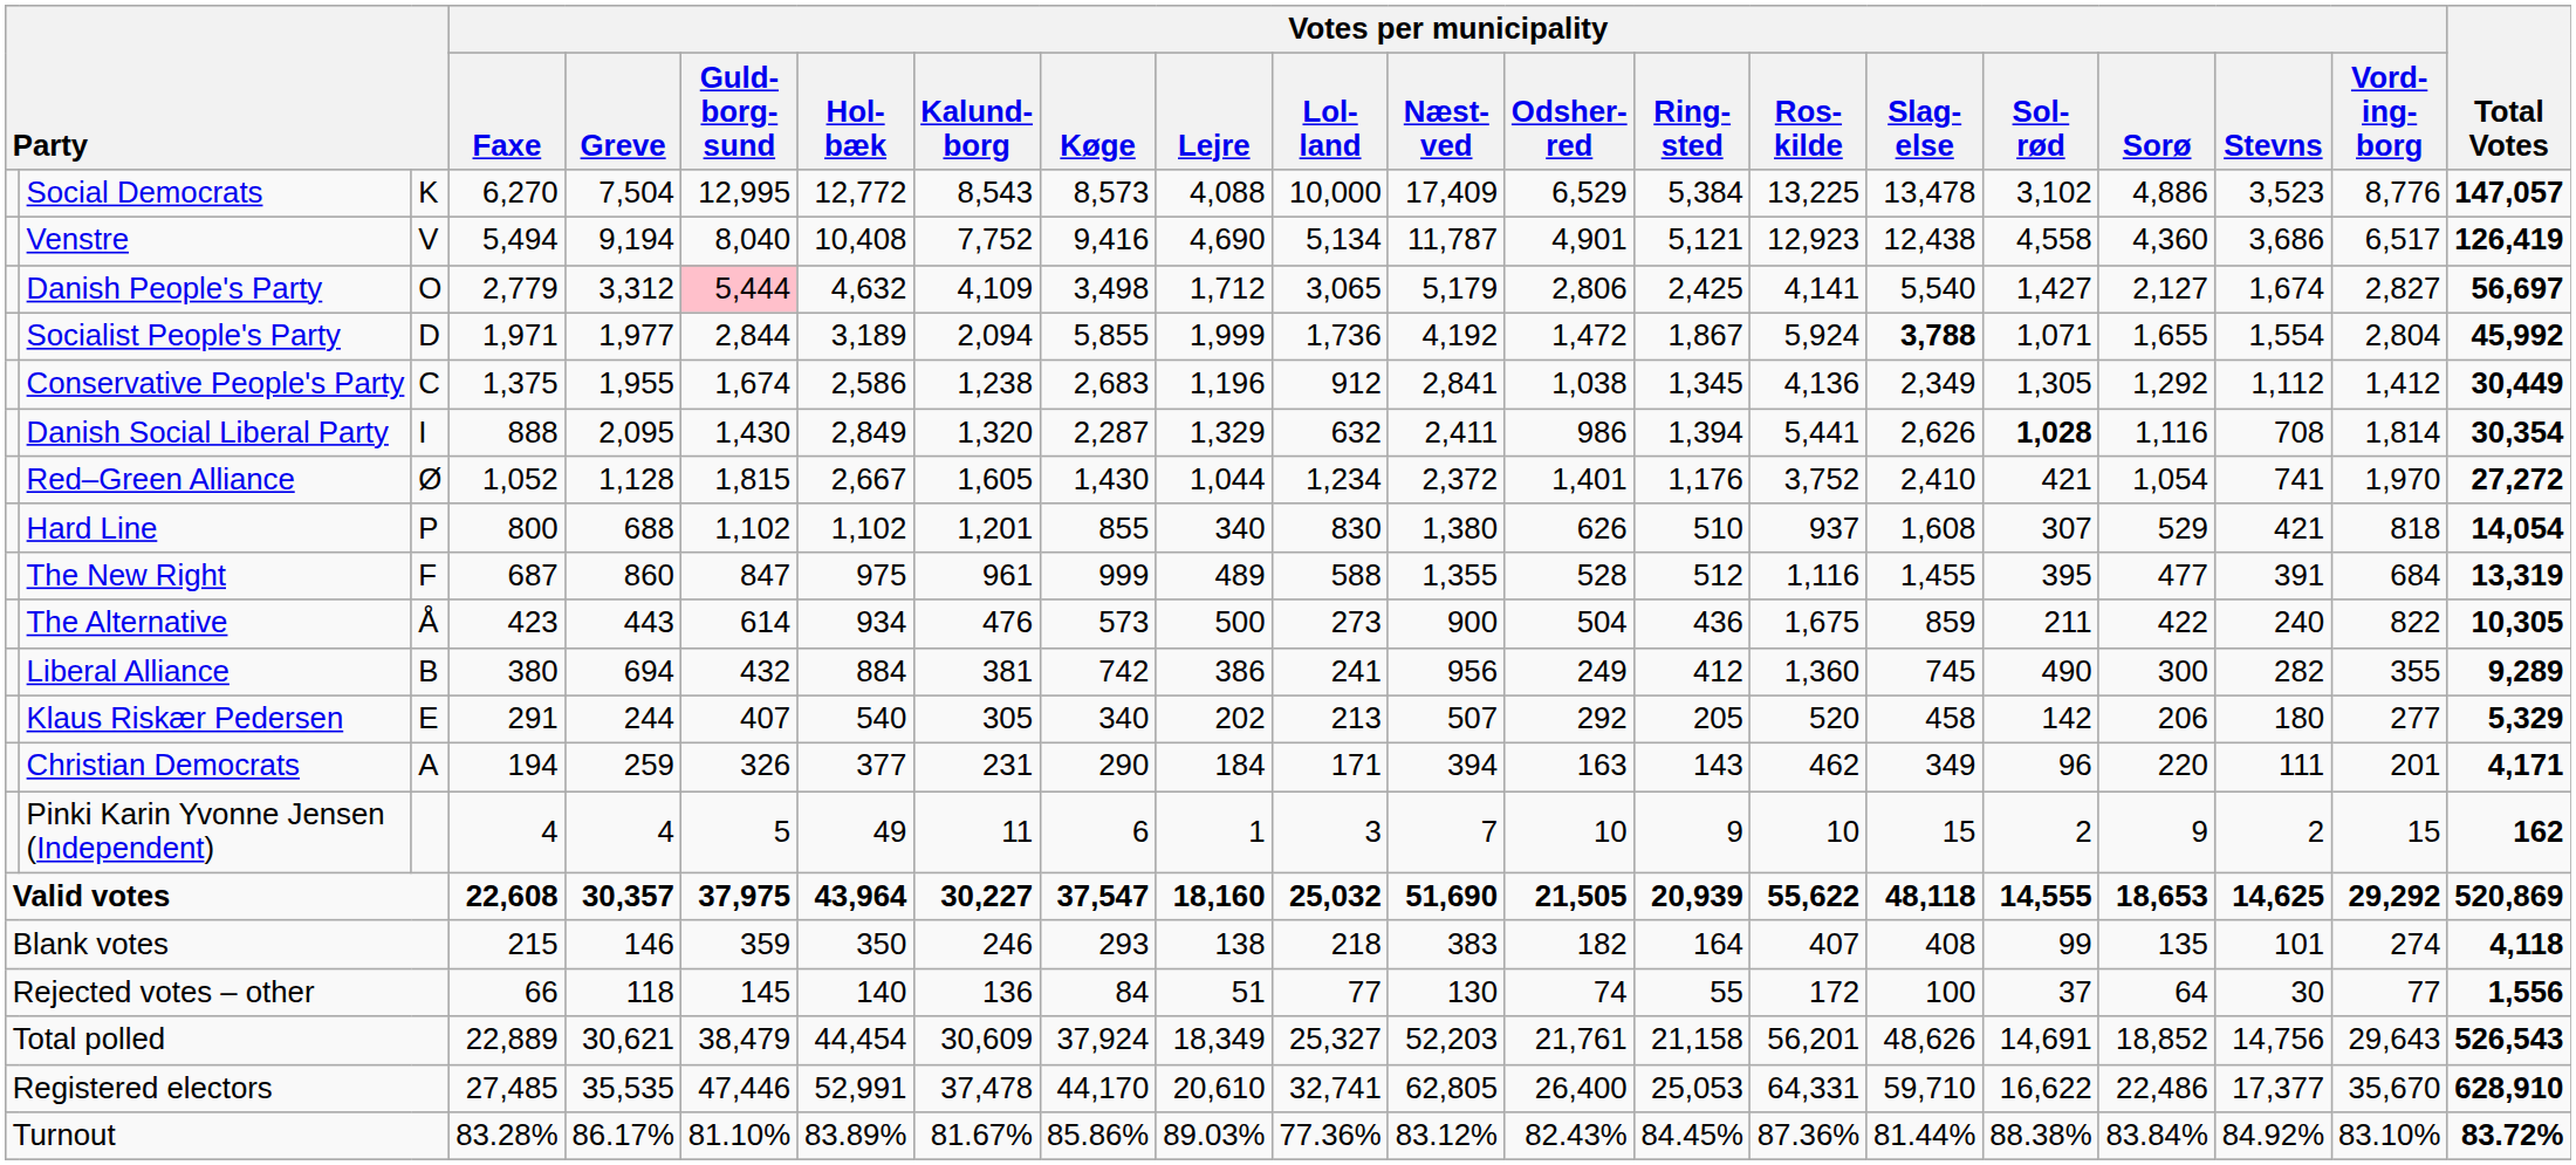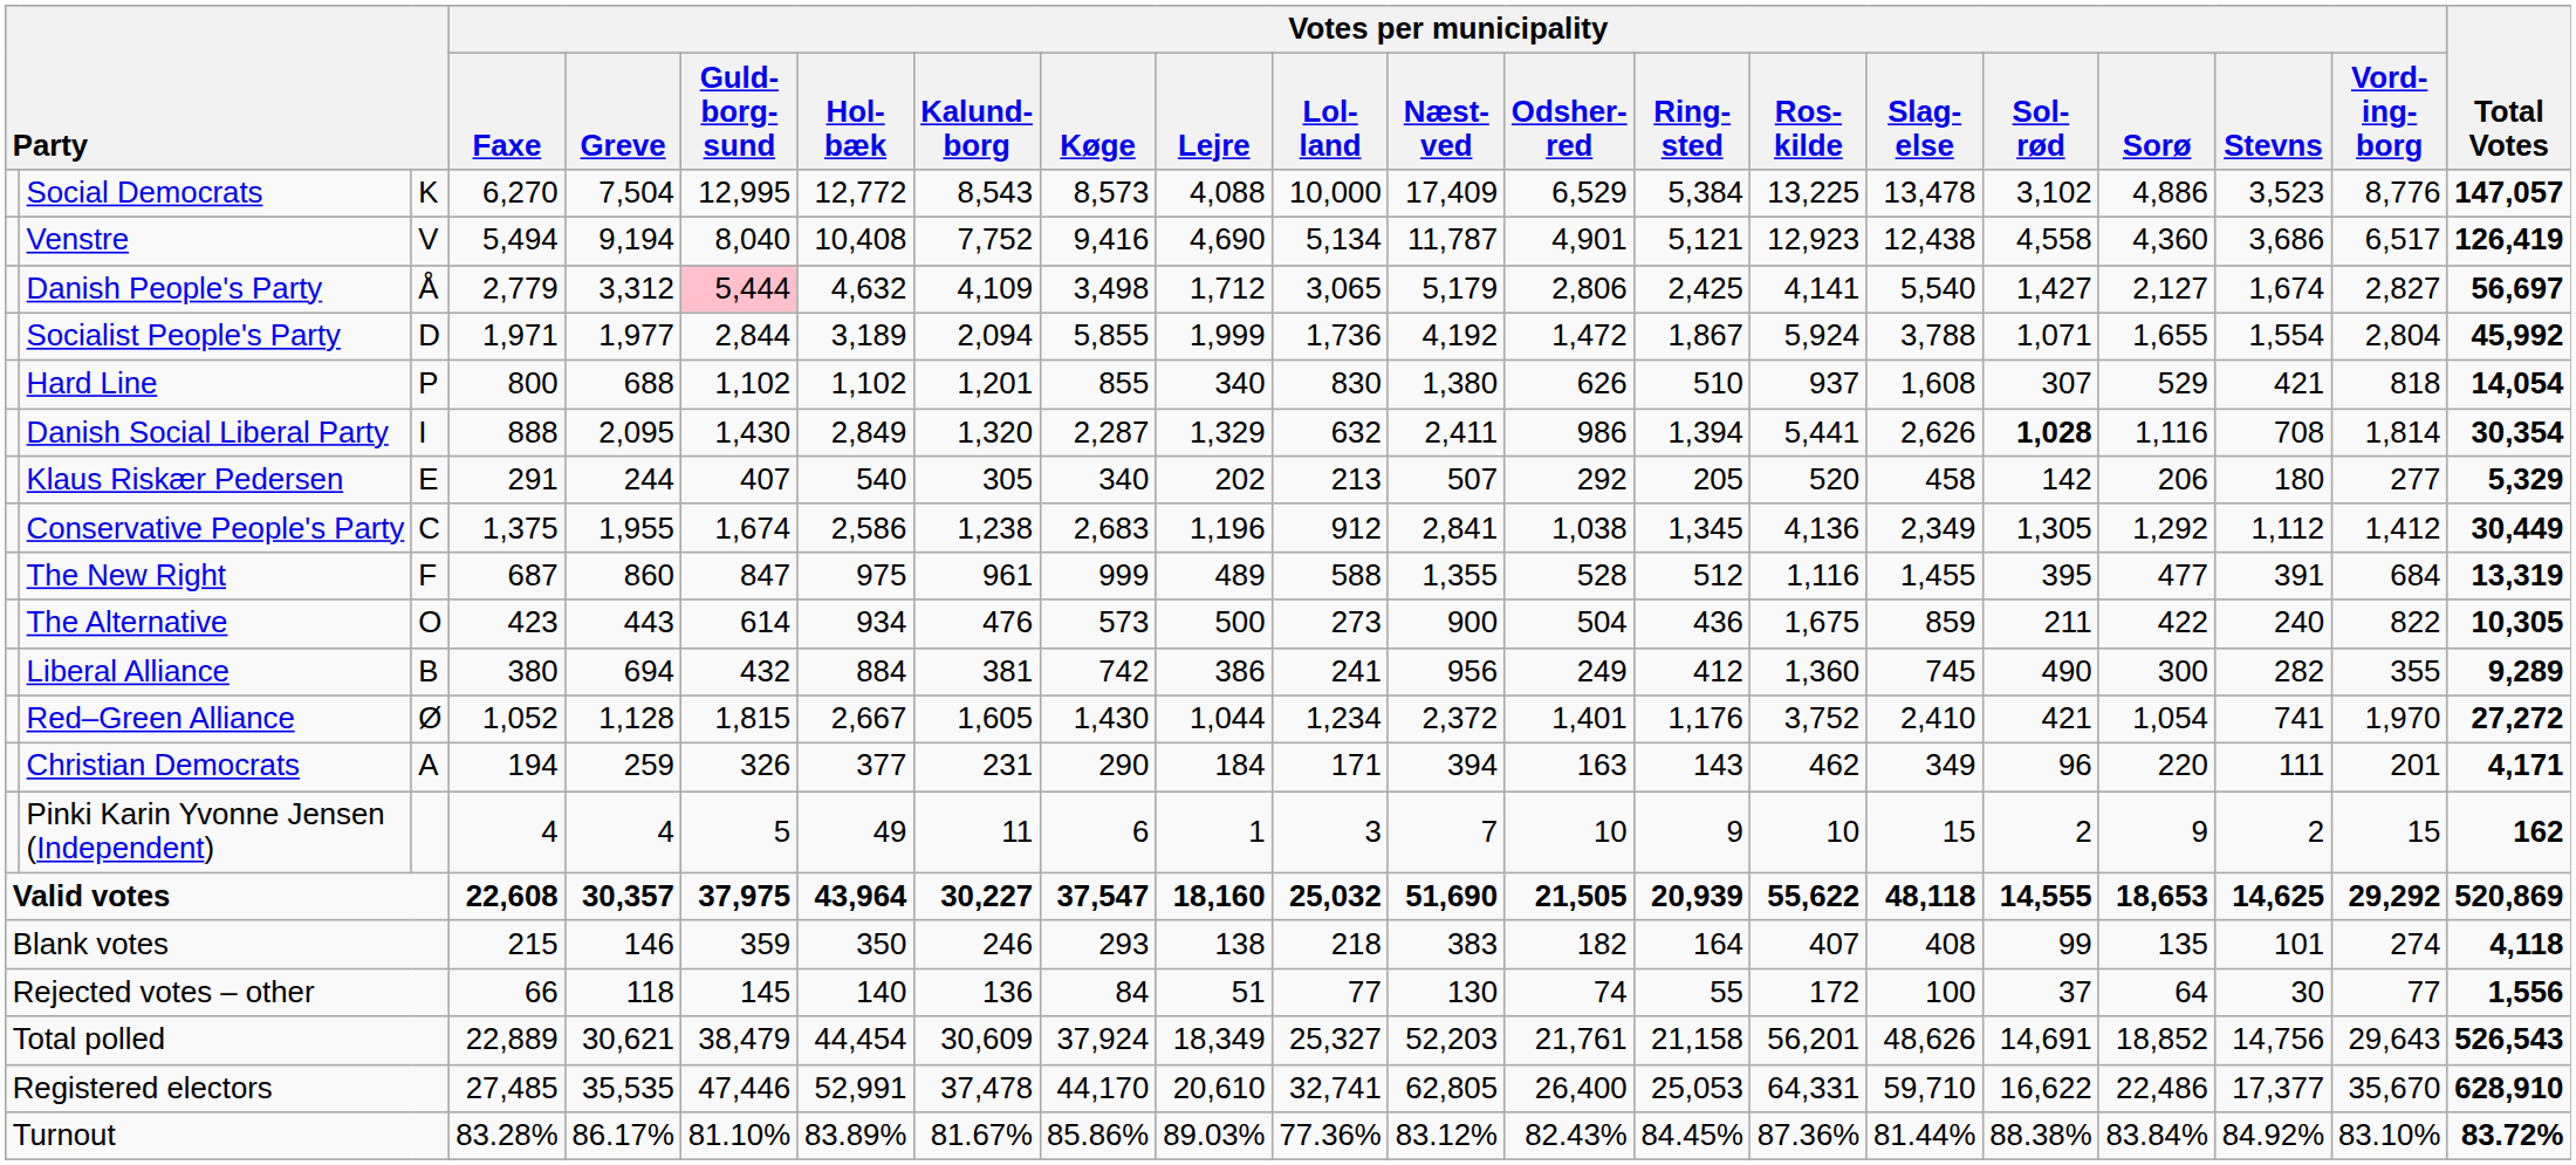 <table class="wikitable" border="1" style="text-align:right;">
 <tr>
 <th style="text-align:left;" valign=bottom rowspan=2 colspan=3>Party</th>
 <th colspan=17>Votes per municipality</th>
 <th align=center valign=bottom rowspan=2 width="50">Total Votes</th>
 </tr>
 <tr>
 <th align=center valign=bottom width="50"><a href='#'>Faxe</a></th>
 <th align=center valign=bottom width="50"><a href='#'>Greve</a></th>
 <th align=center valign=bottom width="50"><a href='#'>Guld- borg- sund</a></th>
 <th align=center valign=bottom width="50"><a href='#'>Hol- bæk</a></th>
 <th align=center valign=bottom width="50"><a href='#'>Kalund- borg</a></th>
 <th align=center valign=bottom width="50"><a href='#'>Køge</a></th>
 <th align=center valign=bottom width="50"><a href='#'>Lejre</a></th>
 <th align=center valign=bottom width="50"><a href='#'>Lol- land</a></th>
 <th align=center valign=bottom width="50"><a href='#'>Næst- ved</a></th>
 <th align=center valign=bottom width="50"><a href='#'>Odsher- red</a></th>
 <th align=center valign=bottom width="50"><a href='#'>Ring- sted</a></th>
 <th align=center valign=bottom width="50"><a href='#'>Ros- kilde</a></th>
 <th align=center valign=bottom width="50"><a href='#'>Slag- else</a></th>
 <th align=center valign=bottom width="50"><a href='#'>Sol- rød</a></th>
 <th align=center valign=bottom width="50"><a href='#'>Sorø</a></th>
 <th align=center valign=bottom width="50"><a href='#'>Stevns</a></th>
 <th align=center valign=bottom width="50"><a href='#'>Vord- ing- borg</a></th>
 </tr>
 <tr>
 <td></td>
 <td align=left><a href='#'>Social Democrats</a></td>
 <td align=left>K</td>
 <td>6,270</td>
 <td>7,504</td>
 <td>12,995</td>
 <td>12,772</td>
 <td>8,543</td>
 <td>8,573</td>
 <td>4,088</td>
 <td>10,000</td>
 <td>17,409</td>
 <td>6,529</td>
 <td>5,384</td>
 <td>13,225</td>
 <td>13,478</td>
 <td>3,102</td>
 <td>4,886</td>
 <td>3,523</td>
 <td>8,776</td>
 <td><strong>147,057</strong></td>
 </tr>
 <tr>
 <td></td>
 <td align=left><a href='#'>Venstre</a></td>
 <td align=left>V</td>
 <td>5,494</td>
 <td>9,194</td>
 <td>8,040</td>
 <td>10,408</td>
 <td>7,752</td>
 <td>9,416</td>
 <td>4,690</td>
 <td>5,134</td>
 <td>11,787</td>
 <td>4,901</td>
 <td>5,121</td>
 <td>12,923</td>
 <td>12,438</td>
 <td>4,558</td>
 <td>4,360</td>
 <td>3,686</td>
 <td>6,517</td>
 <td><strong>126,419</strong></td>
 </tr>
 <tr>
 <td></td>
 <td align=left><a href='#'>Danish People's Party</a></td>
-<td align=left>O</td>
+<td align=left>Å</td>
 <td>2,779</td>
 <td>3,312</td>
 <td style="background: pink;">5,444</td>
 <td>4,632</td>
 <td>4,109</td>
 <td>3,498</td>
 <td>1,712</td>
 <td>3,065</td>
 <td>5,179</td>
 <td>2,806</td>
 <td>2,425</td>
 <td>4,141</td>
 <td>5,540</td>
 <td>1,427</td>
 <td>2,127</td>
 <td>1,674</td>
 <td>2,827</td>
 <td><strong>56,697</strong></td>
 </tr>
 <tr>
 <td></td>
 <td align=left><a href='#'>Socialist People's Party</a></td>
 <td align=left>D</td>
 <td>1,971</td>
 <td>1,977</td>
 <td>2,844</td>
 <td>3,189</td>
 <td>2,094</td>
 <td>5,855</td>
 <td>1,999</td>
 <td>1,736</td>
 <td>4,192</td>
 <td>1,472</td>
 <td>1,867</td>
 <td>5,924</td>
-<td><strong>3,788</strong></td>
+<td>3,788</td>
 <td>1,071</td>
 <td>1,655</td>
 <td>1,554</td>
 <td>2,804</td>
 <td><strong>45,992</strong></td>
 </tr>
 <tr>
 <td></td>
-<td align=left style="white-space: nowrap;"><a href='#'>Conservative People's Party</a></td>
-<td align=left>C</td>
-<td>1,375</td>
-<td>1,955</td>
-<td>1,674</td>
-<td>2,586</td>
-<td>1,238</td>
-<td>2,683</td>
-<td>1,196</td>
-<td>912</td>
-<td>2,841</td>
-<td>1,038</td>
-<td>1,345</td>
-<td>4,136</td>
-<td>2,349</td>
-<td>1,305</td>
-<td>1,292</td>
-<td>1,112</td>
-<td>1,412</td>
-<td><strong>30,449</strong></td>
+<td align=left><a href='#'>Hard Line</a></td>
+<td align=left>P</td>
+<td>800</td>
+<td>688</td>
+<td>1,102</td>
+<td>1,102</td>
+<td>1,201</td>
+<td>855</td>
+<td>340</td>
+<td>830</td>
+<td>1,380</td>
+<td>626</td>
+<td>510</td>
+<td>937</td>
+<td>1,608</td>
+<td>307</td>
+<td>529</td>
+<td>421</td>
+<td>818</td>
+<td><strong>14,054</strong></td>
 </tr>
 <tr>
 <td></td>
 <td align=left><a href='#'>Danish Social Liberal Party</a></td>
 <td align=left>I</td>
 <td>888</td>
 <td>2,095</td>
 <td>1,430</td>
 <td>2,849</td>
 <td>1,320</td>
 <td>2,287</td>
 <td>1,329</td>
 <td>632</td>
 <td>2,411</td>
 <td>986</td>
 <td>1,394</td>
 <td>5,441</td>
 <td>2,626</td>
 <td><strong>1,028</strong></td>
 <td>1,116</td>
 <td>708</td>
 <td>1,814</td>
 <td><strong>30,354</strong></td>
 </tr>
 <tr>
 <td></td>
-<td align=left><a href='#'>Red–Green Alliance</a></td>
-<td align=left>Ø</td>
-<td>1,052</td>
-<td>1,128</td>
-<td>1,815</td>
-<td>2,667</td>
-<td>1,605</td>
-<td>1,430</td>
-<td>1,044</td>
-<td>1,234</td>
-<td>2,372</td>
-<td>1,401</td>
-<td>1,176</td>
-<td>3,752</td>
-<td>2,410</td>
-<td>421</td>
-<td>1,054</td>
-<td>741</td>
-<td>1,970</td>
-<td><strong>27,272</strong></td>
+<td align=left><a href='#'>Klaus Riskær Pedersen</a></td>
+<td align=left>E</td>
+<td>291</td>
+<td>244</td>
+<td>407</td>
+<td>540</td>
+<td>305</td>
+<td>340</td>
+<td>202</td>
+<td>213</td>
+<td>507</td>
+<td>292</td>
+<td>205</td>
+<td>520</td>
+<td>458</td>
+<td>142</td>
+<td>206</td>
+<td>180</td>
+<td>277</td>
+<td><strong>5,329</strong></td>
 </tr>
 <tr>
 <td></td>
-<td align=left><a href='#'>Hard Line</a></td>
-<td align=left>P</td>
-<td>800</td>
-<td>688</td>
-<td>1,102</td>
-<td>1,102</td>
-<td>1,201</td>
-<td>855</td>
-<td>340</td>
-<td>830</td>
-<td>1,380</td>
-<td>626</td>
-<td>510</td>
-<td>937</td>
-<td>1,608</td>
-<td>307</td>
-<td>529</td>
-<td>421</td>
-<td>818</td>
-<td><strong>14,054</strong></td>
+<td align=left style="white-space: nowrap;"><a href='#'>Conservative People's Party</a></td>
+<td align=left>C</td>
+<td>1,375</td>
+<td>1,955</td>
+<td>1,674</td>
+<td>2,586</td>
+<td>1,238</td>
+<td>2,683</td>
+<td>1,196</td>
+<td>912</td>
+<td>2,841</td>
+<td>1,038</td>
+<td>1,345</td>
+<td>4,136</td>
+<td>2,349</td>
+<td>1,305</td>
+<td>1,292</td>
+<td>1,112</td>
+<td>1,412</td>
+<td><strong>30,449</strong></td>
 </tr>
 <tr>
 <td></td>
 <td align=left><a href='#'>The New Right</a></td>
 <td align=left>F</td>
 <td>687</td>
 <td>860</td>
 <td>847</td>
 <td>975</td>
 <td>961</td>
 <td>999</td>
 <td>489</td>
 <td>588</td>
 <td>1,355</td>
 <td>528</td>
 <td>512</td>
 <td>1,116</td>
 <td>1,455</td>
 <td>395</td>
 <td>477</td>
 <td>391</td>
 <td>684</td>
 <td><strong>13,319</strong></td>
 </tr>
 <tr>
 <td></td>
 <td align=left><a href='#'>The Alternative</a></td>
-<td align=left>Å</td>
+<td align=left>O</td>
 <td>423</td>
 <td>443</td>
 <td>614</td>
 <td>934</td>
 <td>476</td>
 <td>573</td>
 <td>500</td>
 <td>273</td>
 <td>900</td>
 <td>504</td>
 <td>436</td>
 <td>1,675</td>
 <td>859</td>
 <td>211</td>
 <td>422</td>
 <td>240</td>
 <td>822</td>
 <td><strong>10,305</strong></td>
 </tr>
 <tr>
 <td></td>
 <td align=left><a href='#'>Liberal Alliance</a></td>
 <td align=left>B</td>
 <td>380</td>
 <td>694</td>
 <td>432</td>
 <td>884</td>
 <td>381</td>
 <td>742</td>
 <td>386</td>
 <td>241</td>
 <td>956</td>
 <td>249</td>
 <td>412</td>
 <td>1,360</td>
 <td>745</td>
 <td>490</td>
 <td>300</td>
 <td>282</td>
 <td>355</td>
 <td><strong>9,289</strong></td>
 </tr>
 <tr>
 <td></td>
-<td align=left><a href='#'>Klaus Riskær Pedersen</a></td>
-<td align=left>E</td>
-<td>291</td>
-<td>244</td>
-<td>407</td>
-<td>540</td>
-<td>305</td>
-<td>340</td>
-<td>202</td>
-<td>213</td>
-<td>507</td>
-<td>292</td>
-<td>205</td>
-<td>520</td>
-<td>458</td>
-<td>142</td>
-<td>206</td>
-<td>180</td>
-<td>277</td>
-<td><strong>5,329</strong></td>
+<td align=left><a href='#'>Red–Green Alliance</a></td>
+<td align=left>Ø</td>
+<td>1,052</td>
+<td>1,128</td>
+<td>1,815</td>
+<td>2,667</td>
+<td>1,605</td>
+<td>1,430</td>
+<td>1,044</td>
+<td>1,234</td>
+<td>2,372</td>
+<td>1,401</td>
+<td>1,176</td>
+<td>3,752</td>
+<td>2,410</td>
+<td>421</td>
+<td>1,054</td>
+<td>741</td>
+<td>1,970</td>
+<td><strong>27,272</strong></td>
 </tr>
 <tr>
 <td></td>
 <td align=left><a href='#'>Christian Democrats</a></td>
 <td align=left>A</td>
 <td>194</td>
 <td>259</td>
 <td>326</td>
 <td>377</td>
 <td>231</td>
 <td>290</td>
 <td>184</td>
 <td>171</td>
 <td>394</td>
 <td>163</td>
 <td>143</td>
 <td>462</td>
 <td>349</td>
 <td>96</td>
 <td>220</td>
 <td>111</td>
 <td>201</td>
 <td><strong>4,171</strong></td>
 </tr>
 <tr>
 <td></td>
 <td align=left>Pinki Karin Yvonne Jensen (<a href='#'>Independent</a>)</td>
 <td></td>
 <td>4</td>
 <td>4</td>
 <td>5</td>
 <td>49</td>
 <td>11</td>
 <td>6</td>
 <td>1</td>
 <td>3</td>
 <td>7</td>
 <td>10</td>
 <td>9</td>
 <td>10</td>
 <td>15</td>
 <td>2</td>
 <td>9</td>
 <td>2</td>
 <td>15</td>
 <td><strong>162</strong></td>
 </tr>
 <tr style="font-weight:bold">
 <td align=left colspan=3>Valid votes</td>
 <td>22,608</td>
 <td>30,357</td>
 <td>37,975</td>
 <td>43,964</td>
 <td>30,227</td>
 <td>37,547</td>
 <td>18,160</td>
 <td>25,032</td>
 <td>51,690</td>
 <td>21,505</td>
 <td>20,939</td>
 <td>55,622</td>
 <td>48,118</td>
 <td>14,555</td>
 <td>18,653</td>
 <td>14,625</td>
 <td>29,292</td>
 <td>520,869</td>
 </tr>
 <tr>
 <td align=left colspan=3>Blank votes</td>
 <td>215</td>
 <td>146</td>
 <td>359</td>
 <td>350</td>
 <td>246</td>
 <td>293</td>
 <td>138</td>
 <td>218</td>
 <td>383</td>
 <td>182</td>
 <td>164</td>
 <td>407</td>
 <td>408</td>
 <td>99</td>
 <td>135</td>
 <td>101</td>
 <td>274</td>
 <td><strong>4,118</strong></td>
 </tr>
 <tr>
 <td align=left colspan=3>Rejected votes – other</td>
 <td>66</td>
 <td>118</td>
 <td>145</td>
 <td>140</td>
 <td>136</td>
 <td>84</td>
 <td>51</td>
 <td>77</td>
 <td>130</td>
 <td>74</td>
 <td>55</td>
 <td>172</td>
 <td>100</td>
 <td>37</td>
 <td>64</td>
 <td>30</td>
 <td>77</td>
 <td><strong>1,556</strong></td>
 </tr>
 <tr>
 <td align=left colspan=3>Total polled</td>
 <td>22,889</td>
 <td>30,621</td>
 <td>38,479</td>
 <td>44,454</td>
 <td>30,609</td>
 <td>37,924</td>
 <td>18,349</td>
 <td>25,327</td>
 <td>52,203</td>
 <td>21,761</td>
 <td>21,158</td>
 <td>56,201</td>
 <td>48,626</td>
 <td>14,691</td>
 <td>18,852</td>
 <td>14,756</td>
 <td>29,643</td>
 <td><strong>526,543</strong></td>
 </tr>
 <tr>
 <td align=left colspan=3>Registered electors</td>
 <td>27,485</td>
 <td>35,535</td>
 <td>47,446</td>
 <td>52,991</td>
 <td>37,478</td>
 <td>44,170</td>
 <td>20,610</td>
 <td>32,741</td>
 <td>62,805</td>
 <td>26,400</td>
 <td>25,053</td>
 <td>64,331</td>
 <td>59,710</td>
 <td>16,622</td>
 <td>22,486</td>
 <td>17,377</td>
 <td>35,670</td>
 <td><strong>628,910</strong></td>
 </tr>
 <tr>
 <td align=left colspan=3>Turnout</td>
 <td>83.28%</td>
 <td>86.17%</td>
 <td>81.10%</td>
 <td>83.89%</td>
 <td>81.67%</td>
 <td>85.86%</td>
 <td>89.03%</td>
 <td>77.36%</td>
 <td>83.12%</td>
 <td>82.43%</td>
 <td>84.45%</td>
 <td>87.36%</td>
 <td>81.44%</td>
 <td>88.38%</td>
 <td>83.84%</td>
 <td>84.92%</td>
 <td>83.10%</td>
 <td><strong>83.72%</strong></td>
 </tr>
 </table>
